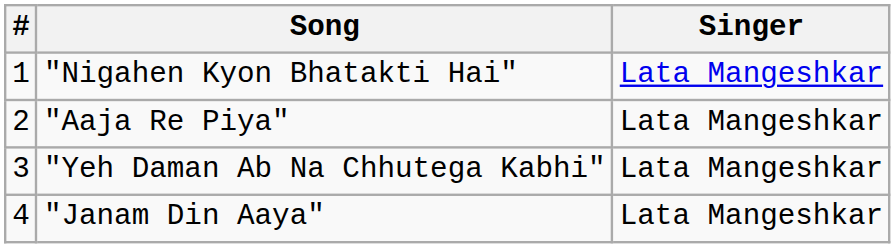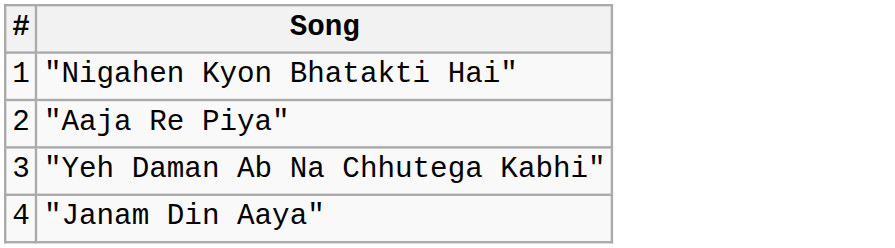 <table class="wikitable" style="font-size:95%;">
 <tr>
 <th>#</th>
 <th>Song</th>
-<th>Singer</th>
 </tr>
 <tr>
 <td>1</td>
 <td>"Nigahen Kyon Bhatakti Hai"</td>
-<td><a href='#'>Lata Mangeshkar</a></td>
 </tr>
 <tr>
 <td>2</td>
 <td>"Aaja Re Piya"</td>
-<td>Lata Mangeshkar</td>
 </tr>
 <tr>
 <td>3</td>
 <td>"Yeh Daman Ab Na Chhutega Kabhi"</td>
-<td>Lata Mangeshkar</td>
 </tr>
 <tr>
 <td>4</td>
 <td>"Janam Din Aaya"</td>
-<td>Lata Mangeshkar</td>
 </tr>
 </table>
